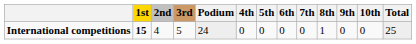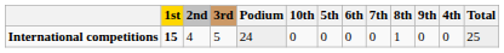 <table class="wikitable">
 <tr>
 <th></th>
 <th style="background: gold;">1st</th>
 <th style="background: silver;">2nd</th>
 <th style="background: #c96;">3rd</th>
 <th>Podium</th>
-<th>4th</th>
+<th>10th</th>
 <th>5th</th>
 <th>6th</th>
 <th>7th</th>
 <th>8th</th>
 <th>9th</th>
-<th>10th</th>
+<th>4th</th>
 <th>Total</th>
 </tr>
 <tr>
 <td><strong>International competitions</strong></td>
 <td><strong>15</strong></td>
 <td>4</td>
 <td>5</td>
 <td style="background: #EEEEEE;">24</td>
 <td>0</td>
 <td>0</td>
 <td>0</td>
 <td>0</td>
 <td>1</td>
 <td>0</td>
 <td>0</td>
 <td style="background: #EEEEEE;">25</td>
 </tr>
 </table>
